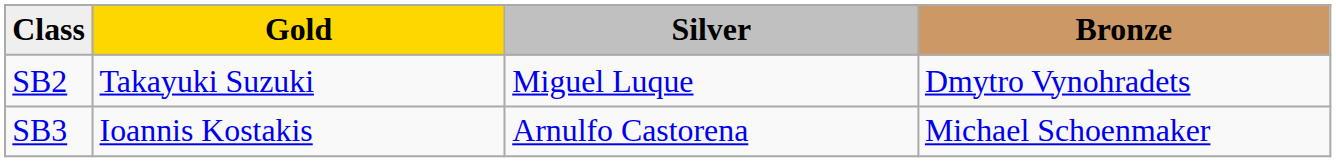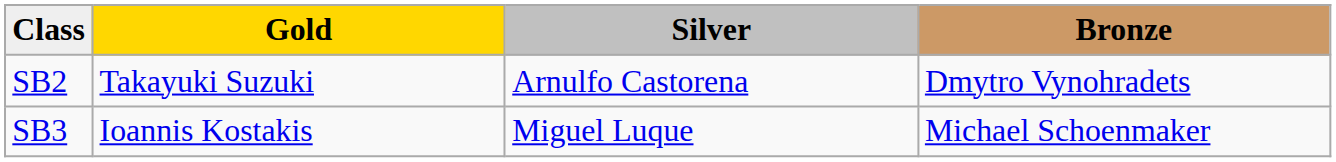 <table class="wikitable" style="text-align:left">
 <tr align="center">
 <td bgcolor=efefef><strong>Class</strong></td>
 <td width=200 bgcolor=gold><strong>Gold</strong></td>
 <td width=200 bgcolor=silver><strong>Silver</strong></td>
 <td width=200 bgcolor=CC9966><strong>Bronze</strong></td>
 </tr>
 <tr>
 <td><a href='#'>SB2</a></td>
 <td><a href='#'>Takayuki Suzuki</a><br></td>
-<td><a href='#'>Miguel Luque</a><br></td>
+<td><a href='#'>Arnulfo Castorena</a><br></td>
 <td><a href='#'>Dmytro Vynohradets</a><br></td>
 </tr>
 <tr>
 <td><a href='#'>SB3</a></td>
 <td><a href='#'>Ioannis Kostakis</a><br></td>
-<td><a href='#'>Arnulfo Castorena</a><br></td>
+<td><a href='#'>Miguel Luque</a><br></td>
 <td><a href='#'>Michael Schoenmaker</a><br></td>
 </tr>
 </table>
